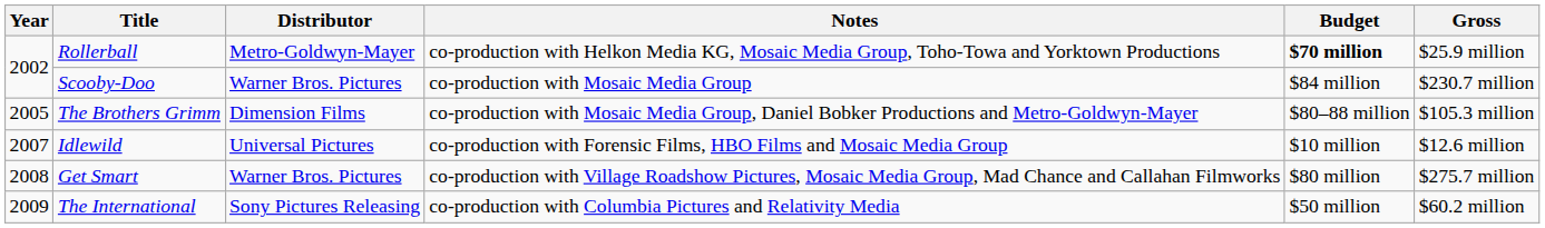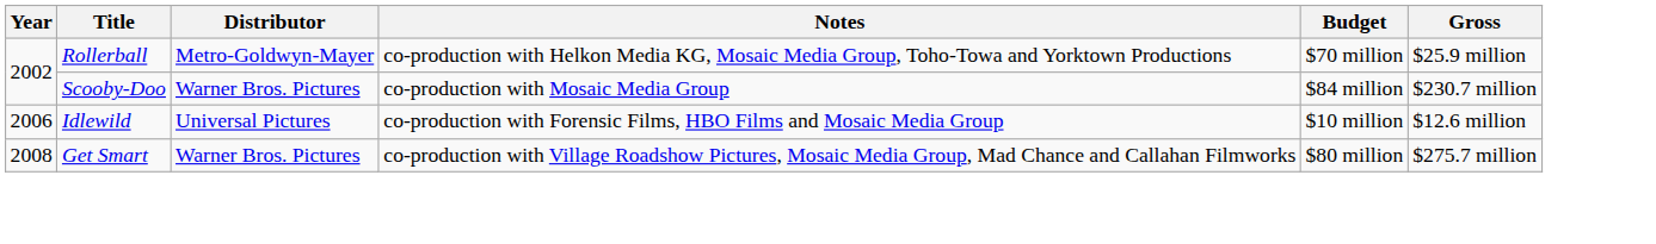 <table class="wikitable sortable">
 <tr>
 <th>Year</th>
 <th>Title</th>
 <th>Distributor</th>
 <th>Notes</th>
 <th>Budget</th>
 <th>Gross</th>
 </tr>
 <tr>
 <td rowspan="2">2002</td>
 <td><em><a href='#'>Rollerball</a></em></td>
 <td><a href='#'>Metro-Goldwyn-Mayer</a></td>
 <td>co-production with Helkon Media KG, <a href='#'>Mosaic Media Group</a>, Toho-Towa and Yorktown Productions</td>
-<td><strong>$70 million</strong></td>
+<td>$70 million</td>
 <td>$25.9 million</td>
 </tr>
 <tr>
 <td><em><a href='#'>Scooby-Doo</a></em></td>
 <td><a href='#'>Warner Bros. Pictures</a></td>
 <td>co-production with <a href='#'>Mosaic Media Group</a></td>
 <td>$84 million</td>
 <td>$230.7 million</td>
 </tr>
 <tr>
-<td>2005</td>
-<td><em><a href='#'>The Brothers Grimm</a></em></td>
-<td><a href='#'>Dimension Films</a></td>
-<td>co-production with <a href='#'>Mosaic Media Group</a>, Daniel Bobker Productions and <a href='#'>Metro-Goldwyn-Mayer</a></td>
-<td>$80–88 million</td>
-<td>$105.3 million</td>
-</tr>
-<tr>
-<td>2007</td>
+<td>2006</td>
 <td><em><a href='#'>Idlewild</a></em></td>
 <td><a href='#'>Universal Pictures</a></td>
 <td>co-production with Forensic Films, <a href='#'>HBO Films</a> and <a href='#'>Mosaic Media Group</a></td>
 <td>$10 million</td>
 <td>$12.6 million</td>
 </tr>
 <tr>
 <td>2008</td>
 <td><em><a href='#'>Get Smart</a></em></td>
 <td><a href='#'>Warner Bros. Pictures</a></td>
 <td>co-production with <a href='#'>Village Roadshow Pictures</a>, <a href='#'>Mosaic Media Group</a>, Mad Chance and Callahan Filmworks</td>
 <td>$80 million</td>
 <td>$275.7 million</td>
 </tr>
-<tr>
-<td>2009</td>
-<td><em><a href='#'>The International</a></em></td>
-<td><a href='#'>Sony Pictures Releasing</a></td>
-<td>co-production with <a href='#'>Columbia Pictures</a> and <a href='#'>Relativity Media</a></td>
-<td>$50 million</td>
-<td>$60.2 million</td>
-</tr>
 </table>
